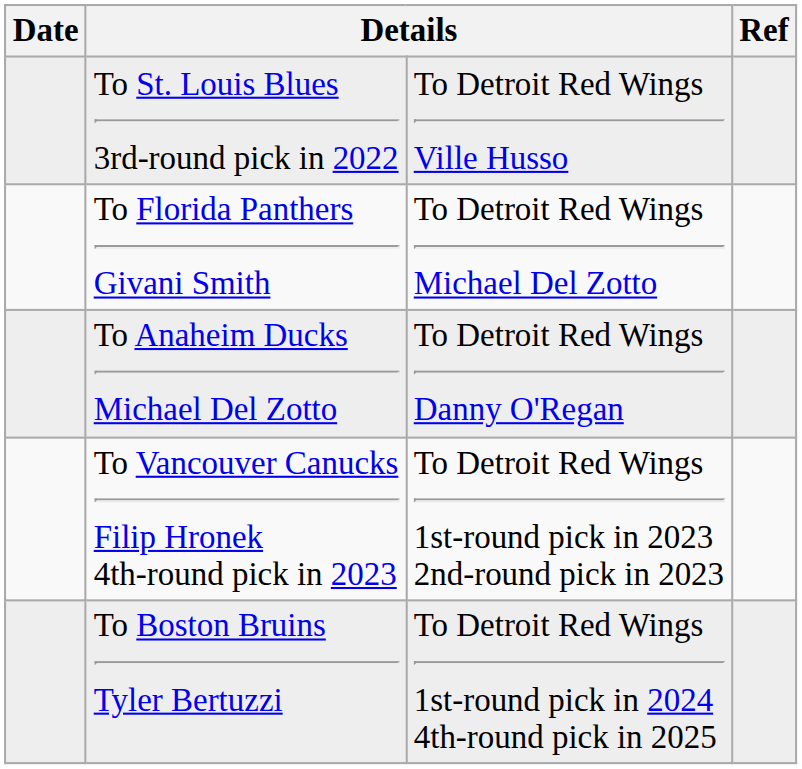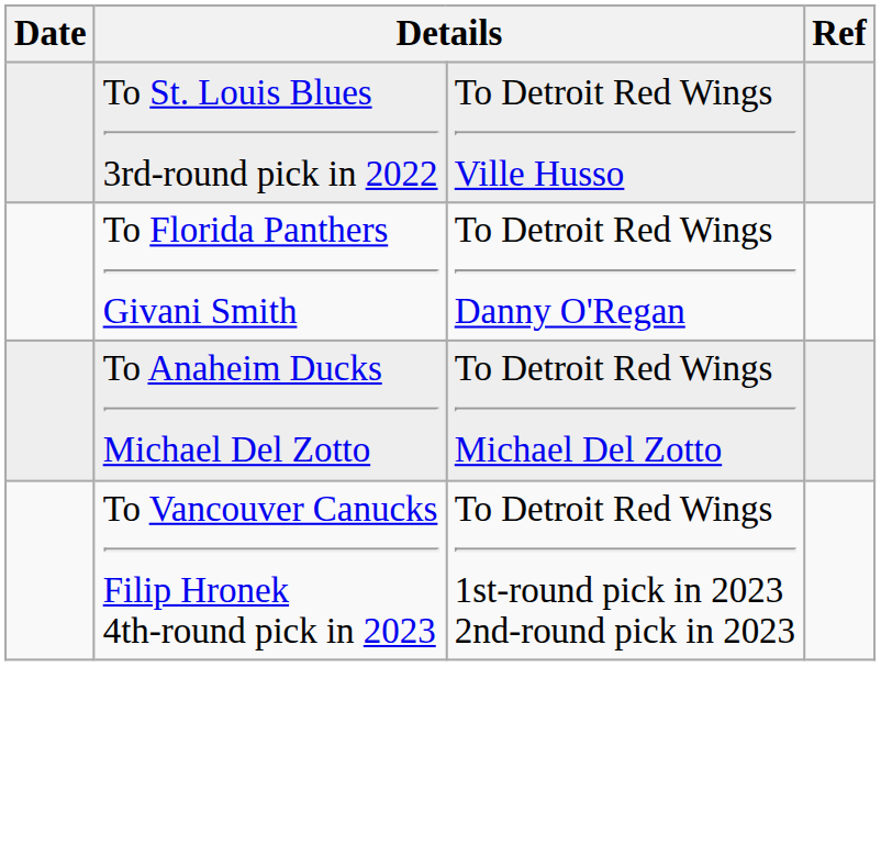 <table class="wikitable">
 <tr>
 <th>Date</th>
 <th colspan="2">Details</th>
 <th>Ref</th>
 </tr>
 <tr style="background:#eee;">
 <td></td>
 <td valign="top">To <a href='#'>St. Louis Blues</a><hr>3rd-round pick in <a href='#'>2022</a></td>
 <td valign="top">To Detroit Red Wings<hr><a href='#'>Ville Husso</a></td>
 <td></td>
 </tr>
 <tr>
 <td></td>
 <td valign="top">To <a href='#'>Florida Panthers</a><hr><a href='#'>Givani Smith</a></td>
-<td valign="top">To Detroit Red Wings<hr><a href='#'>Michael Del Zotto</a></td>
+<td valign="top">To Detroit Red Wings<hr><a href='#'>Danny O'Regan</a></td>
 <td></td>
 </tr>
 <tr style="background:#eee;">
 <td></td>
 <td valign="top">To <a href='#'>Anaheim Ducks</a><hr><a href='#'>Michael Del Zotto</a></td>
-<td valign="top">To Detroit Red Wings<hr><a href='#'>Danny O'Regan</a></td>
+<td valign="top">To Detroit Red Wings<hr><a href='#'>Michael Del Zotto</a></td>
 <td></td>
 </tr>
 <tr>
 <td></td>
 <td valign="top">To <a href='#'>Vancouver Canucks</a><hr><a href='#'>Filip Hronek</a><br>4th-round pick in <a href='#'>2023</a></td>
 <td valign="top">To Detroit Red Wings<hr>1st-round pick in 2023<br>2nd-round pick in 2023</td>
 <td></td>
 </tr>
-<tr style="background:#eee;">
-<td></td>
-<td valign="top">To <a href='#'>Boston Bruins</a><hr><a href='#'>Tyler Bertuzzi</a></td>
-<td valign="top">To Detroit Red Wings<hr>1st-round pick in <a href='#'>2024</a><br>4th-round pick in 2025</td>
-<td></td>
-</tr>
 </table>
